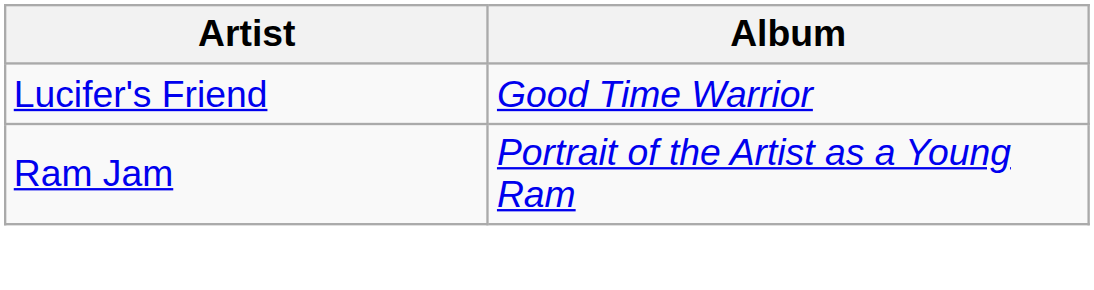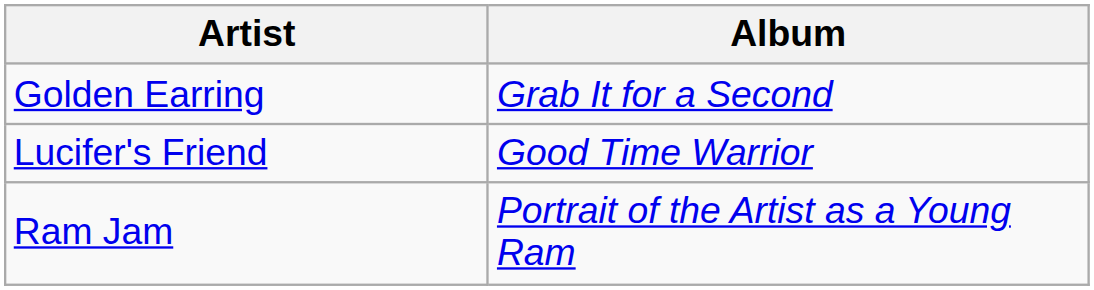 <table class="wikitable" border="1">
 <tr>
 <th width="200">Artist</th>
 <th width="250">Album</th>
+</tr>
+<tr>
+<td><a href='#'>Golden Earring</a></td>
+<td><em><a href='#'>Grab It for a Second</a></em></td>
 </tr>
 <tr>
 <td><a href='#'>Lucifer's Friend</a></td>
 <td><em><a href='#'>Good Time Warrior</a></em></td>
 </tr>
 <tr>
 <td><a href='#'>Ram Jam</a></td>
 <td><em><a href='#'>Portrait of the Artist as a Young Ram</a></em></td>
 </tr>
 </table>
